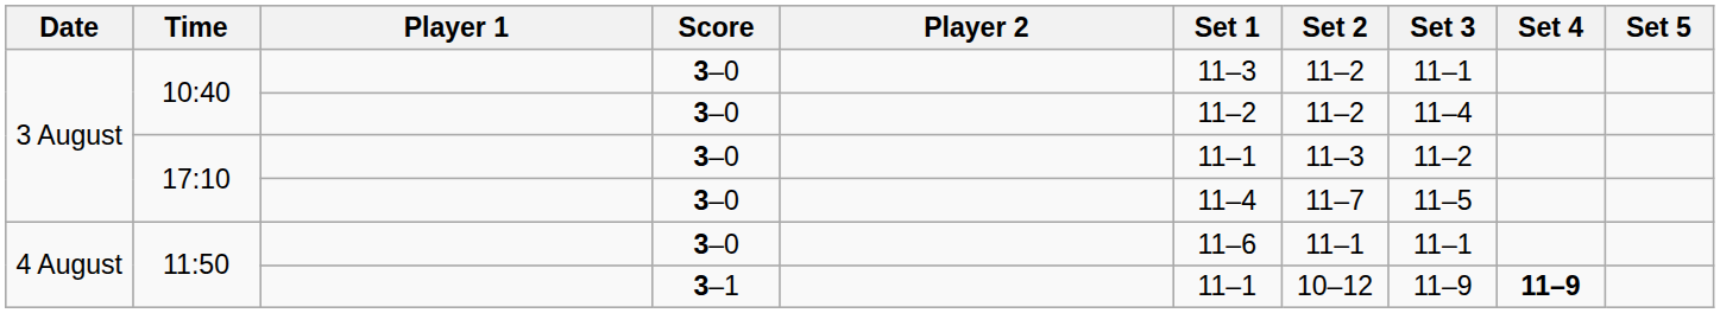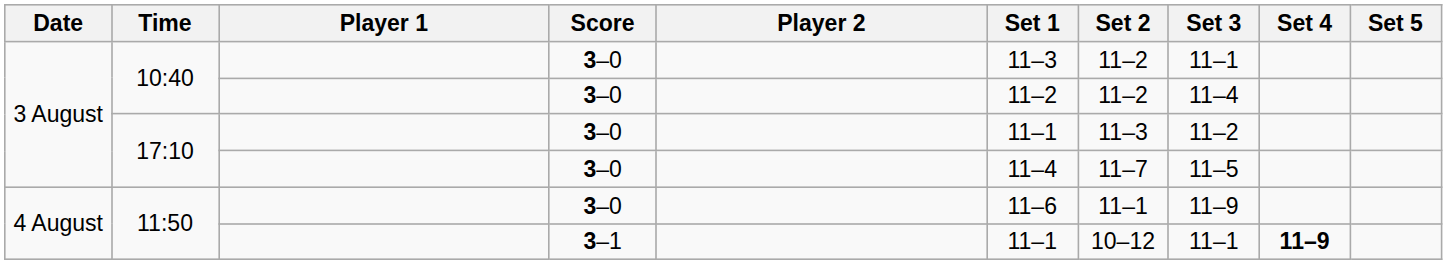 <table class="wikitable" style="text-align: center; font-size:90% ">
 <tr>
 <th width="60">Date</th>
 <th width="60">Time</th>
 <th align="right" width="200">Player 1</th>
 <th width="60">Score</th>
 <th align="left" width="200">Player 2</th>
 <th width="50">Set 1</th>
 <th width="50">Set 2</th>
 <th width="50">Set 3</th>
 <th width="50">Set 4</th>
 <th width="50">Set 5</th>
 </tr>
 <tr>
 <td rowspan=4>3 August</td>
 <td rowspan=2>10:40</td>
 <td align=left><strong></strong></td>
 <td align=center><strong>3</strong>–0</td>
 <td align=left></td>
 <td>11–3</td>
 <td>11–2</td>
 <td>11–1</td>
 <td></td>
 <td></td>
 </tr>
 <tr>
 <td align=left><strong></strong></td>
 <td align=center><strong>3</strong>–0</td>
 <td align=left></td>
 <td>11–2</td>
 <td>11–2</td>
 <td>11–4</td>
 <td></td>
 <td></td>
 </tr>
 <tr>
 <td rowspan=2>17:10</td>
 <td align=left><strong></strong></td>
 <td align=center><strong>3</strong>–0</td>
 <td align=left></td>
 <td>11–1</td>
 <td>11–3</td>
 <td>11–2</td>
 <td></td>
 <td></td>
 </tr>
 <tr>
 <td align=left><strong></strong></td>
 <td align=center><strong>3</strong>–0</td>
 <td align=left></td>
 <td>11–4</td>
 <td>11–7</td>
 <td>11–5</td>
 <td></td>
 <td></td>
 </tr>
 <tr>
 <td rowspan=2>4 August</td>
 <td rowspan=2>11:50</td>
 <td align=left><strong></strong></td>
 <td align=center><strong>3</strong>–0</td>
 <td align=left></td>
 <td>11–6</td>
 <td>11–1</td>
-<td>11–1</td>
+<td>11–9</td>
 <td></td>
 <td></td>
 </tr>
 <tr>
 <td align=left><strong></strong></td>
 <td align=center><strong>3</strong>–1</td>
 <td align=left></td>
 <td>11–1</td>
 <td>10–12</td>
-<td>11–9</td>
+<td>11–1</td>
 <td><strong>11–9</strong></td>
 <td></td>
 </tr>
 </table>
